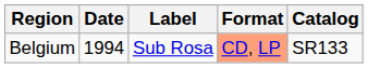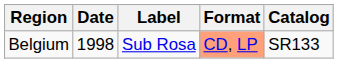 <table class="wikitable">
 <tr>
 <th>Region</th>
 <th>Date</th>
 <th>Label</th>
 <th>Format</th>
 <th>Catalog</th>
 </tr>
 <tr>
 <td>Belgium</td>
-<td>1994</td>
+<td>1998</td>
 <td><a href='#'>Sub Rosa</a></td>
 <td style="background: lightsalmon;"><a href='#'>CD</a>, <a href='#'>LP</a></td>
 <td>SR133</td>
 </tr>
 </table>
